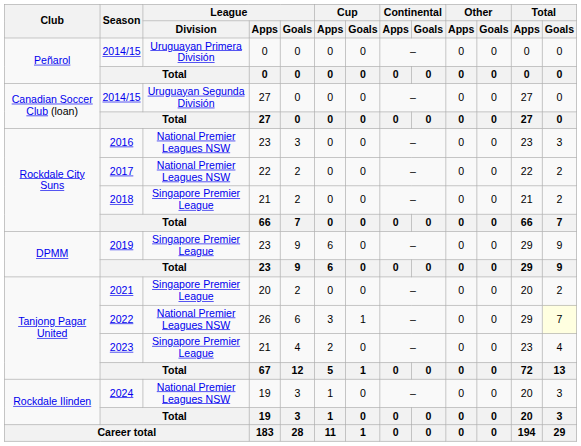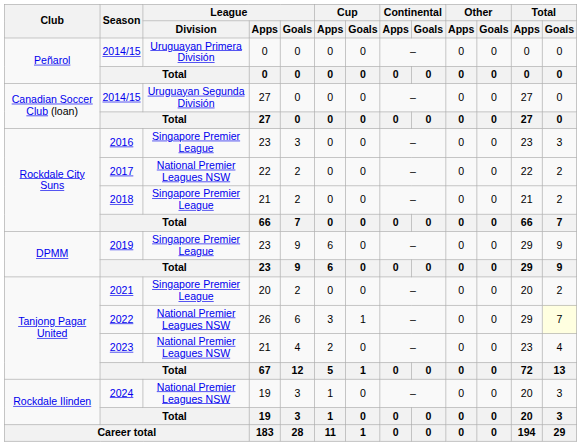 <table class="wikitable" style="text-align: center">
 <tr>
 <th rowspan="2">Club</th>
 <th rowspan="2">Season</th>
 <th colspan="3">League</th>
 <th colspan="2">Cup</th>
 <th colspan="2">Continental</th>
 <th colspan="2">Other</th>
 <th colspan="2">Total</th>
 </tr>
 <tr>
 <th>Division</th>
 <th>Apps</th>
 <th>Goals</th>
 <th>Apps</th>
 <th>Goals</th>
 <th>Apps</th>
 <th>Goals</th>
 <th>Apps</th>
 <th>Goals</th>
 <th>Apps</th>
 <th>Goals</th>
 </tr>
 <tr>
 <td rowspan="2"><a href='#'>Peñarol</a></td>
 <td><a href='#'>2014/15</a></td>
 <td><a href='#'>Uruguayan Primera División</a></td>
 <td>0</td>
 <td>0</td>
 <td>0</td>
 <td>0</td>
 <td colspan="2">–</td>
 <td>0</td>
 <td>0</td>
 <td>0</td>
 <td>0</td>
 </tr>
 <tr>
 <th colspan=2>Total</th>
 <th>0</th>
 <th>0</th>
 <th>0</th>
 <th>0</th>
 <th>0</th>
 <th>0</th>
 <th>0</th>
 <th>0</th>
 <th>0</th>
 <th>0</th>
 </tr>
 <tr>
 <td rowspan="2"><a href='#'>Canadian Soccer Club</a> (loan)</td>
 <td><a href='#'>2014/15</a></td>
 <td><a href='#'>Uruguayan Segunda División</a></td>
 <td>27</td>
 <td>0</td>
 <td>0</td>
 <td>0</td>
 <td colspan="2">–</td>
 <td>0</td>
 <td>0</td>
 <td>27</td>
 <td>0</td>
 </tr>
 <tr>
 <th colspan=2>Total</th>
 <th>27</th>
 <th>0</th>
 <th>0</th>
 <th>0</th>
 <th>0</th>
 <th>0</th>
 <th>0</th>
 <th>0</th>
 <th>27</th>
 <th>0</th>
 </tr>
 <tr>
 <td rowspan="4"><a href='#'>Rockdale City Suns</a></td>
 <td><a href='#'>2016</a></td>
-<td><a href='#'>National Premier Leagues NSW</a></td>
+<td><a href='#'>Singapore Premier League</a></td>
 <td>23</td>
 <td>3</td>
 <td>0</td>
 <td>0</td>
 <td colspan="2">–</td>
 <td>0</td>
 <td>0</td>
 <td>23</td>
 <td>3</td>
 </tr>
 <tr>
 <td><a href='#'>2017</a></td>
 <td><a href='#'>National Premier Leagues NSW</a></td>
 <td>22</td>
 <td>2</td>
 <td>0</td>
 <td>0</td>
 <td colspan="2">–</td>
 <td>0</td>
 <td>0</td>
 <td>22</td>
 <td>2</td>
 </tr>
 <tr>
 <td><a href='#'>2018</a></td>
 <td><a href='#'>Singapore Premier League</a></td>
 <td>21</td>
 <td>2</td>
 <td>0</td>
 <td>0</td>
 <td colspan="2">–</td>
 <td>0</td>
 <td>0</td>
 <td>21</td>
 <td>2</td>
 </tr>
 <tr>
 <th colspan=2>Total</th>
 <th>66</th>
 <th>7</th>
 <th>0</th>
 <th>0</th>
 <th>0</th>
 <th>0</th>
 <th>0</th>
 <th>0</th>
 <th>66</th>
 <th>7</th>
 </tr>
 <tr>
 <td rowspan="2"><a href='#'>DPMM</a></td>
 <td><a href='#'>2019</a></td>
 <td><a href='#'>Singapore Premier League</a></td>
 <td>23</td>
 <td>9</td>
 <td>6</td>
 <td>0</td>
 <td colspan="2">–</td>
 <td>0</td>
 <td>0</td>
 <td>29</td>
 <td>9</td>
 </tr>
 <tr>
 <th colspan=2>Total</th>
 <th>23</th>
 <th>9</th>
 <th>6</th>
 <th>0</th>
 <th>0</th>
 <th>0</th>
 <th>0</th>
 <th>0</th>
 <th>29</th>
 <th>9</th>
 </tr>
 <tr>
 <td rowspan="4"><a href='#'>Tanjong Pagar United</a></td>
 <td><a href='#'>2021</a></td>
 <td><a href='#'>Singapore Premier League</a></td>
 <td>20</td>
 <td>2</td>
 <td>0</td>
 <td>0</td>
 <td colspan="2">–</td>
 <td>0</td>
 <td>0</td>
 <td>20</td>
 <td>2</td>
 </tr>
 <tr>
 <td><a href='#'>2022</a></td>
 <td><a href='#'>National Premier Leagues NSW</a></td>
 <td>26</td>
 <td>6</td>
 <td>3</td>
 <td>1</td>
 <td colspan="2">–</td>
 <td>0</td>
 <td>0</td>
 <td>29</td>
 <td style="background: lightyellow;">7</td>
 </tr>
 <tr>
 <td><a href='#'>2023</a></td>
-<td><a href='#'>Singapore Premier League</a></td>
+<td><a href='#'>National Premier Leagues NSW</a></td>
 <td>21</td>
 <td>4</td>
 <td>2</td>
 <td>0</td>
 <td colspan="2">–</td>
 <td>0</td>
 <td>0</td>
 <td>23</td>
 <td>4</td>
 </tr>
 <tr>
 <th colspan=2>Total</th>
 <th>67</th>
 <th>12</th>
 <th>5</th>
 <th>1</th>
 <th>0</th>
 <th>0</th>
 <th>0</th>
 <th>0</th>
 <th>72</th>
 <th>13</th>
 </tr>
 <tr>
 <td rowspan="2"><a href='#'>Rockdale Ilinden</a></td>
 <td><a href='#'>2024</a></td>
 <td><a href='#'>National Premier Leagues NSW</a></td>
 <td>19</td>
 <td>3</td>
 <td>1</td>
 <td>0</td>
 <td colspan="2">–</td>
 <td>0</td>
 <td>0</td>
 <td>20</td>
 <td>3</td>
 </tr>
 <tr>
 <th colspan=2>Total</th>
 <th>19</th>
 <th>3</th>
 <th>1</th>
 <th>0</th>
 <th>0</th>
 <th>0</th>
 <th>0</th>
 <th>0</th>
 <th>20</th>
 <th>3</th>
 </tr>
 <tr>
 <th colspan=3>Career total</th>
 <th>183</th>
 <th>28</th>
 <th>11</th>
 <th>1</th>
 <th>0</th>
 <th>0</th>
 <th>0</th>
 <th>0</th>
 <th>194</th>
 <th>29</th>
 </tr>
 </table>
